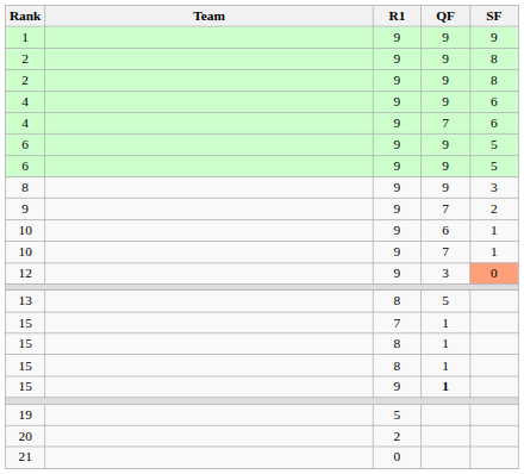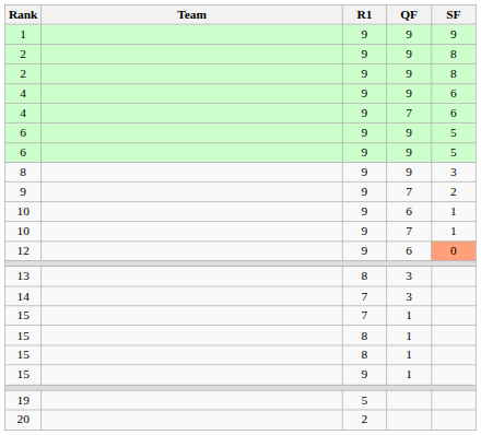 <table class=wikitable style="text-align:center">
 <tr>
 <th width=40>Rank</th>
 <th width=380>Team</th>
 <th width=50>R1</th>
 <th width=50>QF</th>
 <th width=50>SF</th>
 </tr>
 <tr bgcolor="ccffcc">
 <td>1</td>
 <td align=left></td>
 <td>9</td>
 <td>9</td>
 <td>9</td>
 </tr>
 <tr bgcolor="ccffcc">
 <td>2</td>
 <td align=left></td>
 <td>9</td>
 <td>9</td>
 <td>8</td>
 </tr>
 <tr bgcolor="ccffcc">
 <td>2</td>
 <td align=left></td>
 <td>9</td>
 <td>9</td>
 <td>8</td>
 </tr>
 <tr bgcolor="ccffcc">
 <td>4</td>
 <td align=left></td>
 <td>9</td>
 <td>9</td>
 <td>6</td>
 </tr>
 <tr bgcolor="ccffcc">
 <td>4</td>
 <td align=left></td>
 <td>9</td>
 <td>7</td>
 <td>6</td>
 </tr>
 <tr bgcolor="ccffcc">
 <td>6</td>
 <td align=left></td>
 <td>9</td>
 <td>9</td>
 <td>5</td>
 </tr>
 <tr bgcolor="ccffcc">
 <td>6</td>
 <td align=left></td>
 <td>9</td>
 <td>9</td>
 <td>5</td>
 </tr>
 <tr>
 <td>8</td>
 <td align=left></td>
 <td>9</td>
 <td>9</td>
 <td>3</td>
 </tr>
 <tr>
 <td>9</td>
 <td align=left></td>
 <td>9</td>
 <td>7</td>
 <td>2</td>
 </tr>
 <tr>
 <td>10</td>
 <td align=left></td>
 <td>9</td>
 <td>6</td>
 <td>1</td>
 </tr>
 <tr>
 <td>10</td>
 <td align=left></td>
 <td>9</td>
 <td>7</td>
 <td>1</td>
 </tr>
 <tr>
 <td>12</td>
 <td align=left></td>
 <td>9</td>
-<td>3</td>
+<td>6</td>
 <td style="background: lightsalmon;">0</td>
 </tr>
 <tr bgcolor=#DDDDDD>
 <td colspan=5></td>
 </tr>
 <tr>
 <td>13</td>
 <td align=left></td>
 <td>8</td>
-<td>5</td>
+<td>3</td>
+<td></td>
+</tr>
+<tr>
+<td>14</td>
+<td align=left></td>
+<td>7</td>
+<td>3</td>
 <td></td>
 </tr>
 <tr>
 <td>15</td>
 <td align=left></td>
 <td>7</td>
 <td>1</td>
 <td></td>
 </tr>
 <tr>
 <td>15</td>
 <td align=left></td>
 <td>8</td>
 <td>1</td>
 <td></td>
 </tr>
 <tr>
 <td>15</td>
 <td align=left></td>
 <td>8</td>
 <td>1</td>
 <td></td>
 </tr>
 <tr>
 <td>15</td>
 <td align=left></td>
 <td>9</td>
-<td><strong>1</strong></td>
+<td>1</td>
 <td></td>
 </tr>
 <tr bgcolor=#DDDDDD>
 <td colspan=5></td>
 </tr>
 <tr>
 <td>19</td>
 <td align=left></td>
 <td>5</td>
 <td></td>
 <td></td>
 </tr>
 <tr>
 <td>20</td>
 <td align=left></td>
 <td>2</td>
 <td></td>
 <td></td>
 </tr>
-<tr>
-<td>21</td>
-<td align=left></td>
-<td>0</td>
-<td></td>
-<td></td>
-</tr>
 </table>
